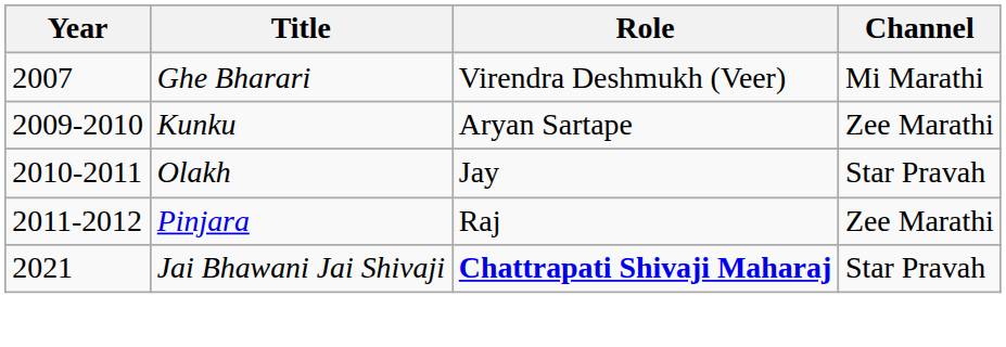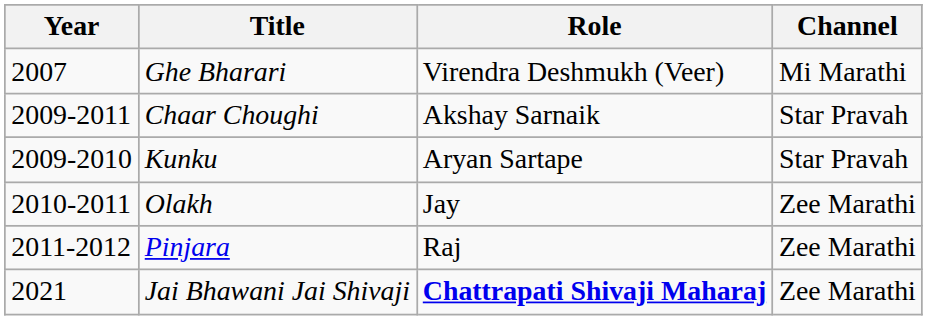 <table class="wikitable sortable" style="font-size:100%">
 <tr style="text-align:center;">
 <th>Year</th>
 <th>Title</th>
 <th>Role</th>
 <th>Channel</th>
 </tr>
 <tr>
 <td>2007</td>
 <td><em>Ghe Bharari</em></td>
 <td>Virendra Deshmukh (Veer)</td>
 <td>Mi Marathi</td>
 </tr>
 <tr>
+<td>2009-2011</td>
+<td><em>Chaar Choughi</em></td>
+<td>Akshay Sarnaik</td>
+<td>Star Pravah</td>
+</tr>
+<tr>
 <td>2009-2010</td>
 <td><em>Kunku</em></td>
 <td>Aryan Sartape</td>
-<td>Zee Marathi</td>
+<td>Star Pravah</td>
 </tr>
 <tr>
 <td>2010-2011</td>
 <td><em>Olakh</em></td>
 <td>Jay</td>
-<td>Star Pravah</td>
+<td>Zee Marathi</td>
 </tr>
 <tr>
 <td>2011-2012</td>
 <td><em><a href='#'>Pinjara</a></em></td>
 <td>Raj</td>
 <td>Zee Marathi</td>
 </tr>
 <tr>
 <td>2021</td>
 <td><em>Jai Bhawani Jai Shivaji</em></td>
 <td><strong><a href='#'>Chattrapati Shivaji Maharaj</a></strong></td>
-<td>Star Pravah</td>
+<td>Zee Marathi</td>
 </tr>
 </table>
